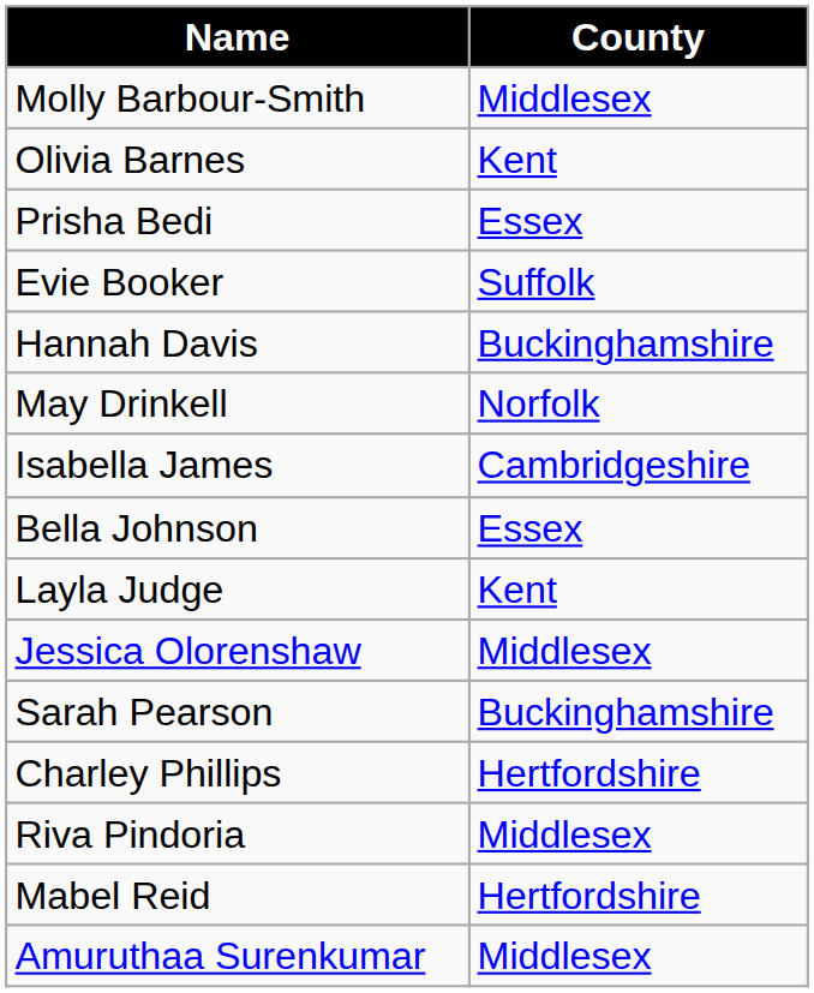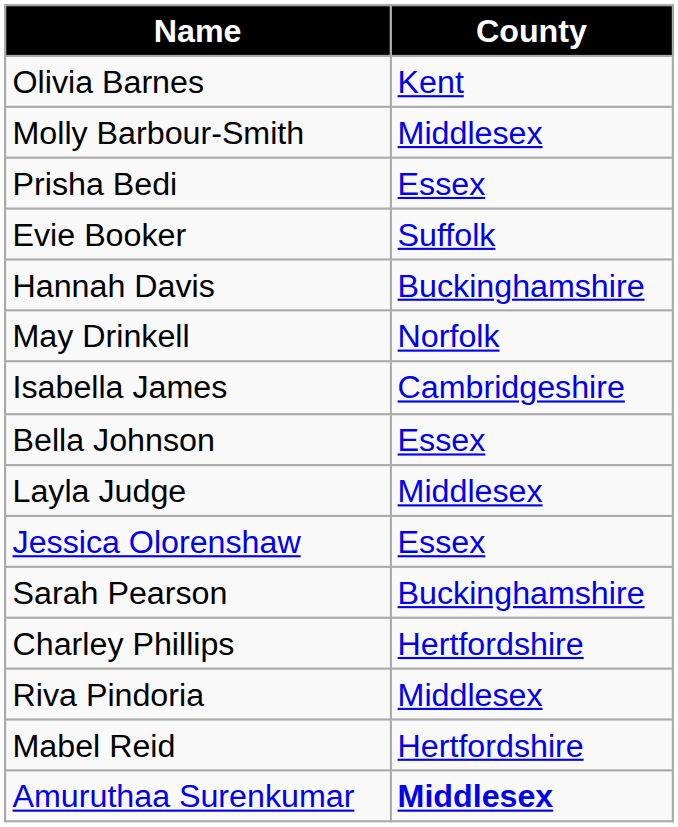 <table class="wikitable"  style="font-size:95%; width:25%;">
 <tr>
 <th style="background:black; color:white">Name</th>
 <th style="background:black; color:white">County</th>
 </tr>
 <tr>
+<td>Olivia Barnes</td>
+<td><a href='#'>Kent</a></td>
+</tr>
+<tr>
 <td>Molly Barbour-Smith</td>
 <td><a href='#'>Middlesex</a></td>
-</tr>
-<tr>
-<td>Olivia Barnes</td>
-<td><a href='#'>Kent</a></td>
 </tr>
 <tr>
 <td>Prisha Bedi</td>
 <td><a href='#'>Essex</a></td>
 </tr>
 <tr>
 <td>Evie Booker</td>
 <td><a href='#'>Suffolk</a></td>
 </tr>
 <tr>
 <td>Hannah Davis</td>
 <td><a href='#'>Buckinghamshire</a></td>
 </tr>
 <tr>
 <td>May Drinkell</td>
 <td><a href='#'>Norfolk</a></td>
 </tr>
 <tr>
 <td>Isabella James</td>
 <td><a href='#'>Cambridgeshire</a></td>
 </tr>
 <tr>
 <td>Bella Johnson</td>
 <td><a href='#'>Essex</a></td>
 </tr>
 <tr>
 <td>Layla Judge</td>
-<td><a href='#'>Kent</a></td>
+<td><a href='#'>Middlesex</a></td>
 </tr>
 <tr>
 <td><a href='#'>Jessica Olorenshaw</a></td>
-<td><a href='#'>Middlesex</a></td>
+<td><a href='#'>Essex</a></td>
 </tr>
 <tr>
 <td>Sarah Pearson</td>
 <td><a href='#'>Buckinghamshire</a></td>
 </tr>
 <tr>
 <td>Charley Phillips</td>
 <td><a href='#'>Hertfordshire</a></td>
 </tr>
 <tr>
 <td>Riva Pindoria</td>
 <td><a href='#'>Middlesex</a></td>
 </tr>
 <tr>
 <td>Mabel Reid</td>
 <td><a href='#'>Hertfordshire</a></td>
 </tr>
 <tr>
 <td><a href='#'>Amuruthaa Surenkumar</a></td>
-<td><a href='#'>Middlesex</a></td>
+<td><strong><a href='#'>Middlesex</a></strong></td>
 </tr>
 </table>
